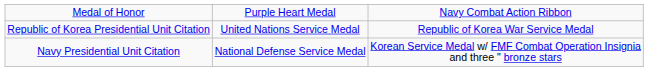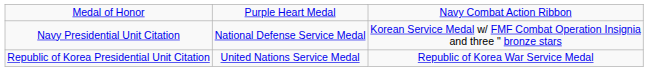 <table class="wikitable" style="margin:1em auto; text-align:center;">
 <tr>
 <td><a href='#'>Medal of Honor</a></td>
 <td><a href='#'>Purple Heart Medal</a></td>
 <td><a href='#'>Navy Combat Action Ribbon</a></td>
 </tr>
 <tr>
+<td><a href='#'>Navy Presidential Unit Citation</a></td>
+<td><a href='#'>National Defense Service Medal</a></td>
+<td><a href='#'>Korean Service Medal</a> w/ <a href='#'>FMF Combat Operation Insignia</a><br> and three " <a href='#'>bronze stars</a></td>
+</tr>
+<tr>
 <td><a href='#'>Republic of Korea Presidential Unit Citation</a></td>
 <td><a href='#'>United Nations Service Medal</a></td>
 <td><a href='#'>Republic of Korea War Service Medal</a></td>
 </tr>
-<tr>
-<td><a href='#'>Navy Presidential Unit Citation</a></td>
-<td><a href='#'>National Defense Service Medal</a></td>
-<td><a href='#'>Korean Service Medal</a> w/ <a href='#'>FMF Combat Operation Insignia</a><br> and three " <a href='#'>bronze stars</a></td>
-</tr>
 </table>
